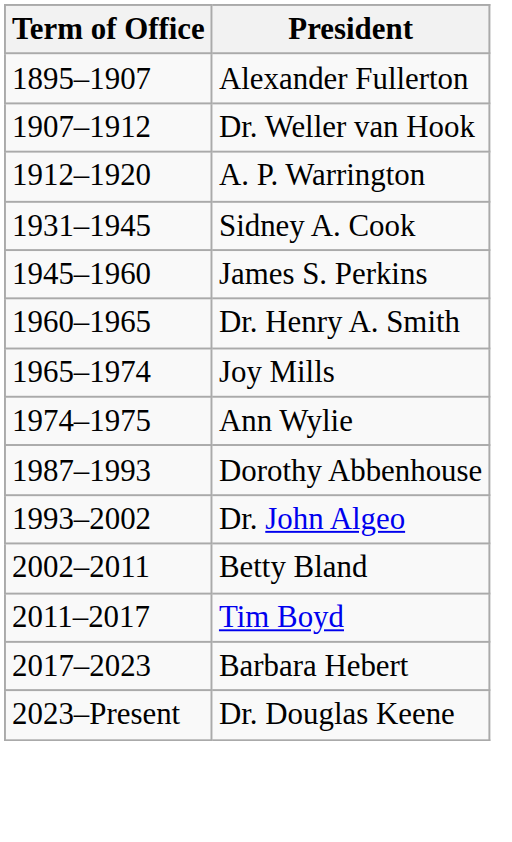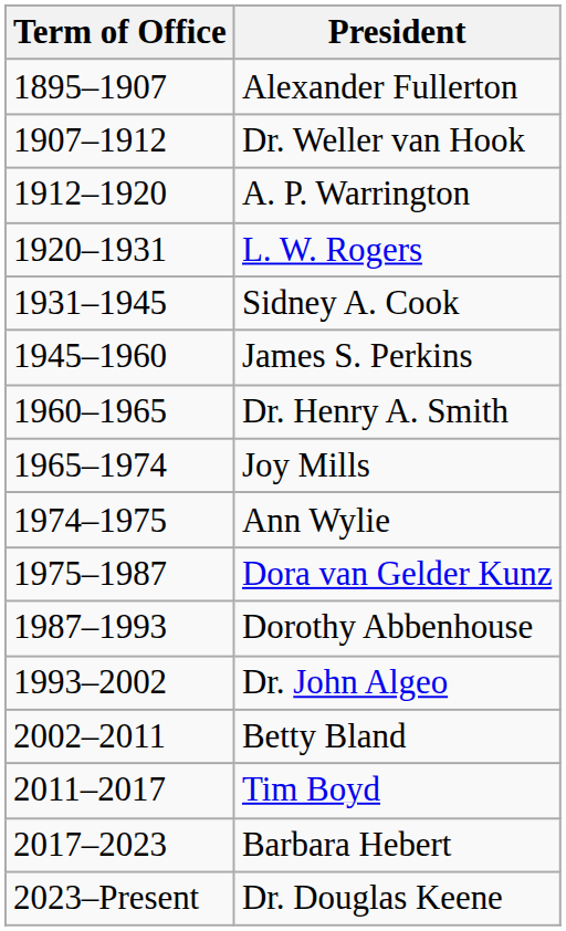 <table class="wikitable">
 <tr>
 <th>Term of Office</th>
 <th>President</th>
 </tr>
 <tr>
 <td>1895–1907</td>
 <td>Alexander Fullerton</td>
 </tr>
 <tr>
 <td>1907–1912</td>
 <td>Dr. Weller van Hook</td>
 </tr>
 <tr>
 <td>1912–1920</td>
 <td>A. P. Warrington</td>
+</tr>
+<tr>
+<td>1920–1931</td>
+<td><a href='#'>L. W. Rogers</a></td>
 </tr>
 <tr>
 <td>1931–1945</td>
 <td>Sidney A. Cook</td>
 </tr>
 <tr>
 <td>1945–1960</td>
 <td>James S. Perkins</td>
 </tr>
 <tr>
 <td>1960–1965</td>
 <td>Dr. Henry A. Smith</td>
 </tr>
 <tr>
 <td>1965–1974</td>
 <td>Joy Mills</td>
 </tr>
 <tr>
 <td>1974–1975</td>
 <td>Ann Wylie</td>
+</tr>
+<tr>
+<td>1975–1987</td>
+<td><a href='#'>Dora van Gelder Kunz</a></td>
 </tr>
 <tr>
 <td>1987–1993</td>
 <td>Dorothy Abbenhouse</td>
 </tr>
 <tr>
 <td>1993–2002</td>
 <td>Dr. <a href='#'>John Algeo</a></td>
 </tr>
 <tr>
 <td>2002–2011</td>
 <td>Betty Bland</td>
 </tr>
 <tr>
 <td>2011–2017</td>
 <td><a href='#'>Tim Boyd</a></td>
 </tr>
 <tr>
 <td>2017–2023</td>
 <td>Barbara Hebert</td>
 </tr>
 <tr>
 <td>2023–Present</td>
 <td>Dr. Douglas Keene</td>
 </tr>
 </table>
